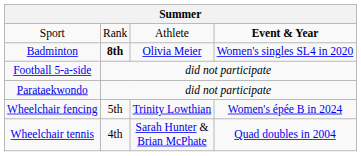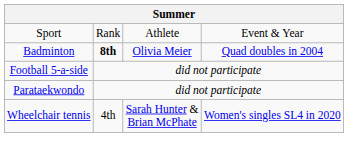 <table class="wikitable" style="text-align:center; font-size:90%;">
 <tr>
 <th colspan=4>Summer</th>
 </tr>
 <tr>
 <td>Sport</td>
 <td>Rank</td>
 <td>Athlete</td>
-<td><strong>Event & Year</strong></td>
+<td>Event & Year</td>
 </tr>
 <tr>
 <td> <a href='#'>Badminton</a></td>
 <td><strong>8th</strong></td>
 <td><a href='#'>Olivia Meier</a></td>
-<td><a href='#'>Women's singles SL4 in 2020</a></td>
+<td><a href='#'>Quad doubles in 2004</a></td>
 </tr>
 <tr>
 <td> <a href='#'>Football 5-a-side</a></td>
 <td colspan=3><em>did not participate</em></td>
 </tr>
 <tr>
 <td> <a href='#'>Parataekwondo</a></td>
 <td colspan=3><em>did not participate</em></td>
 </tr>
 <tr>
-<td> <a href='#'>Wheelchair fencing</a></td>
-<td>5th</td>
-<td><a href='#'>Trinity Lowthian</a></td>
-<td><a href='#'>Women's épée B in 2024</a></td>
-</tr>
-<tr>
 <td> <a href='#'>Wheelchair tennis</a></td>
 <td>4th</td>
 <td><a href='#'>Sarah Hunter</a> &<br><a href='#'>Brian McPhate</a></td>
-<td><a href='#'>Quad doubles in 2004</a></td>
+<td><a href='#'>Women's singles SL4 in 2020</a></td>
 </tr>
 </table>
